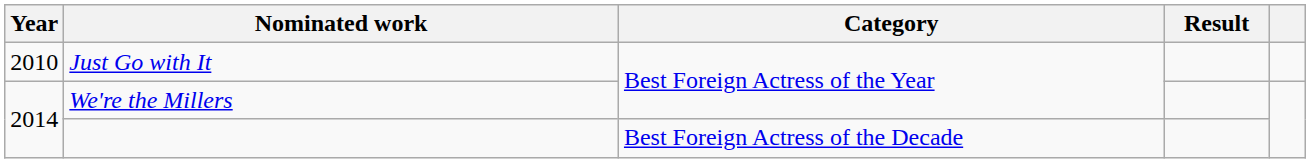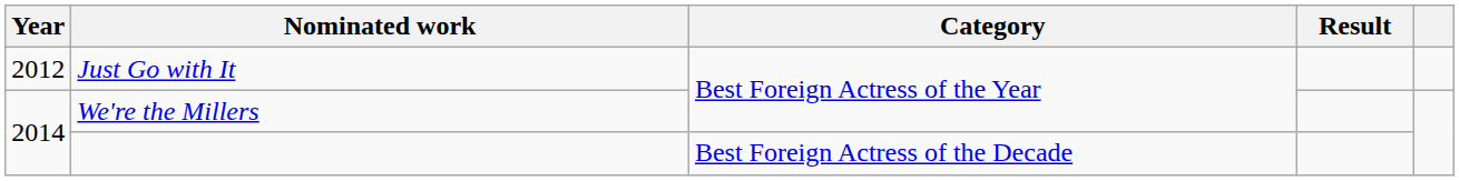 <table class="wikitable sortable">
 <tr>
 <th scope="col" style="width:1em;">Year</th>
 <th scope="col" style="width:39em;">Nominated work</th>
 <th scope="col" style="width:39em;">Category</th>
 <th scope="col" style="width:5em;">Result</th>
 <th scope="col" style="width:2em;" class="unsortable"></th>
 </tr>
 <tr>
-<td>2010</td>
+<td>2012</td>
 <td><em><a href='#'>Just Go with It</a></em></td>
 <td rowspan="2"><a href='#'>Best Foreign Actress of the Year</a></td>
 <td></td>
 <td></td>
 </tr>
 <tr>
 <td rowspan="2">2014</td>
 <td><em><a href='#'>We're the Millers</a></em></td>
 <td></td>
 <td rowspan="2"></td>
 </tr>
 <tr>
 <td></td>
 <td><a href='#'>Best Foreign Actress of the Decade</a></td>
 <td></td>
 </tr>
 </table>
